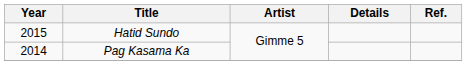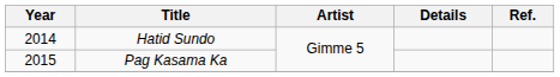 <table class="wikitable" style="text-align:center" width=70%>
 <tr>
 <th>Year</th>
 <th>Title</th>
 <th>Artist</th>
 <th>Details</th>
 <th>Ref.</th>
 </tr>
 <tr>
-<td>2015</td>
+<td>2014</td>
 <td><em>Hatid Sundo</em></td>
 <td rowspan=2>Gimme 5</td>
 <td></td>
 <td></td>
 </tr>
 <tr>
-<td>2014</td>
+<td>2015</td>
 <td><em>Pag Kasama Ka</em></td>
 <td></td>
 <td></td>
 </tr>
 <tr>
 </tr>
 </table>
